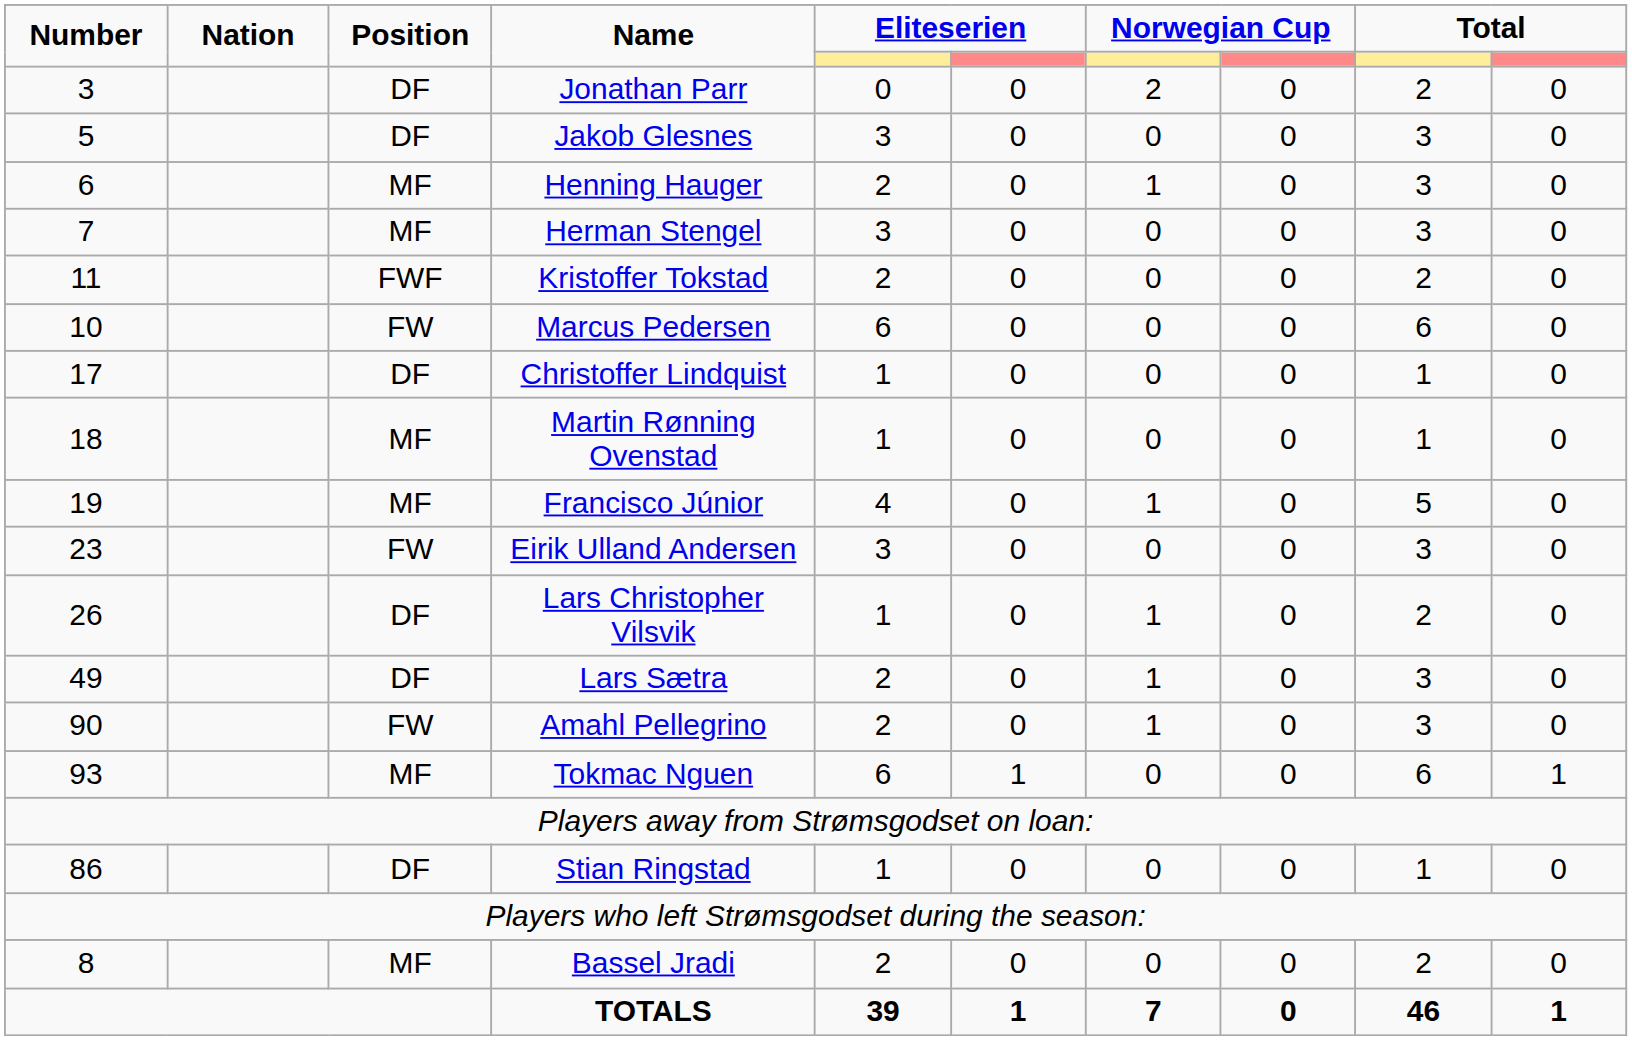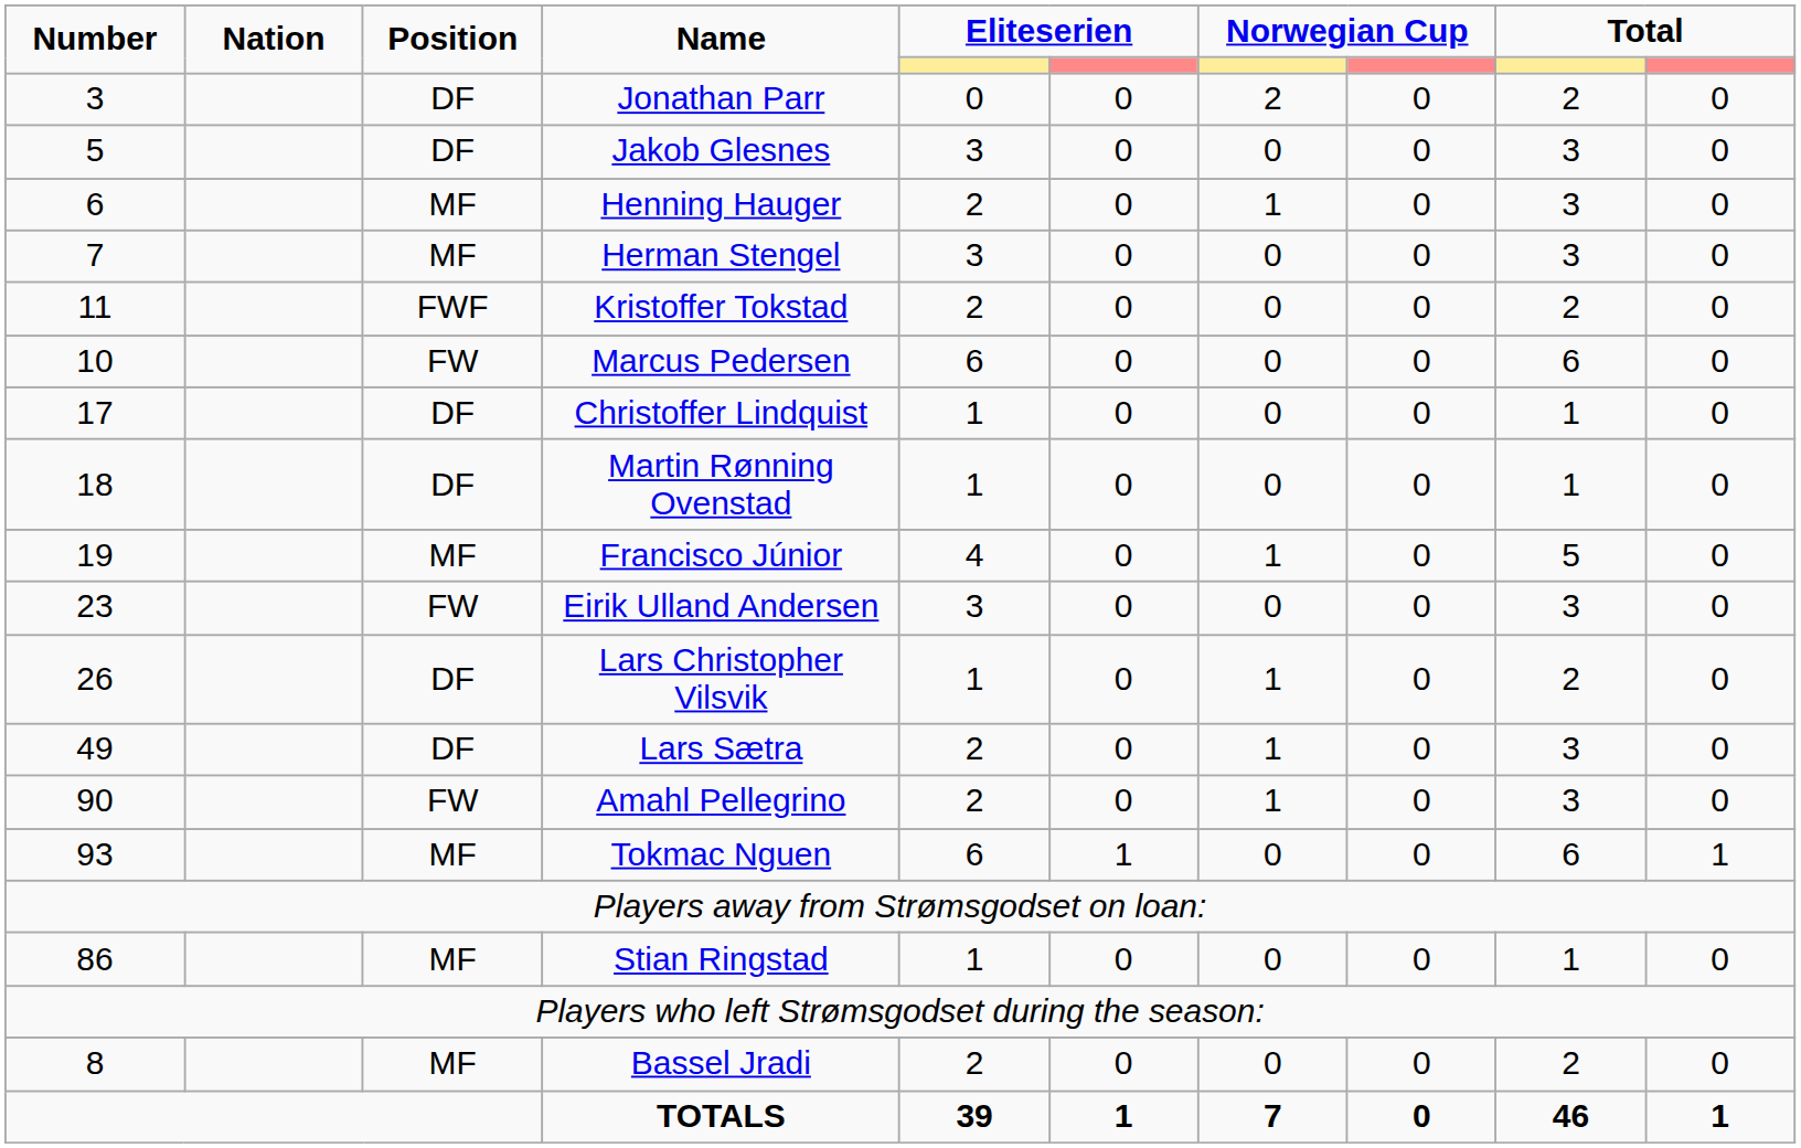 <table class="wikitable" style="font-size: 100%; text-align: center;">
 <tr>
 <td rowspan="2" width="10%" align="center"><strong>Number</strong></td>
 <td rowspan="2" width="10%" align="center"><strong>Nation</strong></td>
 <td rowspan="2" width="10%" align="center"><strong>Position</strong></td>
 <td rowspan="2" width="20%" align="center"><strong>Name</strong></td>
 <td colspan="2" align="center"><strong><a href='#'>Eliteserien</a></strong></td>
 <td colspan="2" align="center"><strong><a href='#'>Norwegian Cup</a></strong></td>
 <td colspan="2" align="center"><strong>Total</strong></td>
 </tr>
 <tr>
 <th width=60 style="background: #FFEE99"></th>
 <th width=60 style="background: #FF8888"></th>
 <th width=60 style="background: #FFEE99"></th>
 <th width=60 style="background: #FF8888"></th>
 <th width=60 style="background: #FFEE99"></th>
 <th width=60 style="background: #FF8888"></th>
 </tr>
 <tr>
 <td>3</td>
 <td></td>
 <td>DF</td>
 <td><a href='#'>Jonathan Parr</a></td>
 <td>0</td>
 <td>0</td>
 <td>2</td>
 <td>0</td>
 <td>2</td>
 <td>0</td>
 </tr>
 <tr>
 <td>5</td>
 <td></td>
 <td>DF</td>
 <td><a href='#'>Jakob Glesnes</a></td>
 <td>3</td>
 <td>0</td>
 <td>0</td>
 <td>0</td>
 <td>3</td>
 <td>0</td>
 </tr>
 <tr>
 <td>6</td>
 <td></td>
 <td>MF</td>
 <td><a href='#'>Henning Hauger</a></td>
 <td>2</td>
 <td>0</td>
 <td>1</td>
 <td>0</td>
 <td>3</td>
 <td>0</td>
 </tr>
 <tr>
 <td>7</td>
 <td></td>
 <td>MF</td>
 <td><a href='#'>Herman Stengel</a></td>
 <td>3</td>
 <td>0</td>
 <td>0</td>
 <td>0</td>
 <td>3</td>
 <td>0</td>
 </tr>
 <tr>
 <td>11</td>
 <td></td>
 <td>FWF</td>
 <td><a href='#'>Kristoffer Tokstad</a></td>
 <td>2</td>
 <td>0</td>
 <td>0</td>
 <td>0</td>
 <td>2</td>
 <td>0</td>
 </tr>
 <tr>
 <td>10</td>
 <td></td>
 <td>FW</td>
 <td><a href='#'>Marcus Pedersen</a></td>
 <td>6</td>
 <td>0</td>
 <td>0</td>
 <td>0</td>
 <td>6</td>
 <td>0</td>
 </tr>
 <tr>
 <td>17</td>
 <td></td>
 <td>DF</td>
 <td><a href='#'>Christoffer Lindquist</a></td>
 <td>1</td>
 <td>0</td>
 <td>0</td>
 <td>0</td>
 <td>1</td>
 <td>0</td>
 </tr>
 <tr>
 <td>18</td>
 <td></td>
-<td>MF</td>
+<td>DF</td>
 <td><a href='#'>Martin Rønning Ovenstad</a></td>
 <td>1</td>
 <td>0</td>
 <td>0</td>
 <td>0</td>
 <td>1</td>
 <td>0</td>
 </tr>
 <tr>
 <td>19</td>
 <td></td>
 <td>MF</td>
 <td><a href='#'>Francisco Júnior</a></td>
 <td>4</td>
 <td>0</td>
 <td>1</td>
 <td>0</td>
 <td>5</td>
 <td>0</td>
 </tr>
 <tr>
 <td>23</td>
 <td></td>
 <td>FW</td>
 <td><a href='#'>Eirik Ulland Andersen</a></td>
 <td>3</td>
 <td>0</td>
 <td>0</td>
 <td>0</td>
 <td>3</td>
 <td>0</td>
 </tr>
 <tr>
 <td>26</td>
 <td></td>
 <td>DF</td>
 <td><a href='#'>Lars Christopher Vilsvik</a></td>
 <td>1</td>
 <td>0</td>
 <td>1</td>
 <td>0</td>
 <td>2</td>
 <td>0</td>
 </tr>
 <tr>
 <td>49</td>
 <td></td>
 <td>DF</td>
 <td><a href='#'>Lars Sætra</a></td>
 <td>2</td>
 <td>0</td>
 <td>1</td>
 <td>0</td>
 <td>3</td>
 <td>0</td>
 </tr>
 <tr>
 <td>90</td>
 <td></td>
 <td>FW</td>
 <td><a href='#'>Amahl Pellegrino</a></td>
 <td>2</td>
 <td>0</td>
 <td>1</td>
 <td>0</td>
 <td>3</td>
 <td>0</td>
 </tr>
 <tr>
 <td>93</td>
 <td></td>
 <td>MF</td>
 <td><a href='#'>Tokmac Nguen</a></td>
 <td>6</td>
 <td>1</td>
 <td>0</td>
 <td>0</td>
 <td>6</td>
 <td>1</td>
 </tr>
 <tr>
 <td colspan="10"><em>Players away from Strømsgodset on loan:</em></td>
 </tr>
 <tr>
 <td>86</td>
 <td></td>
-<td>DF</td>
+<td>MF</td>
 <td><a href='#'>Stian Ringstad</a></td>
 <td>1</td>
 <td>0</td>
 <td>0</td>
 <td>0</td>
 <td>1</td>
 <td>0</td>
 </tr>
 <tr>
 <td colspan="10"><em>Players who left Strømsgodset during the season:</em></td>
 </tr>
 <tr>
 <td>8</td>
 <td></td>
 <td>MF</td>
 <td><a href='#'>Bassel Jradi</a></td>
 <td>2</td>
 <td>0</td>
 <td>0</td>
 <td>0</td>
 <td>2</td>
 <td>0</td>
 </tr>
 <tr>
 <td colspan="3"></td>
 <td><strong>TOTALS</strong></td>
 <td><strong>39</strong></td>
 <td><strong>1</strong></td>
 <td><strong>7</strong></td>
 <td><strong>0</strong></td>
 <td><strong>46</strong></td>
 <td><strong>1</strong></td>
 </tr>
 </table>
